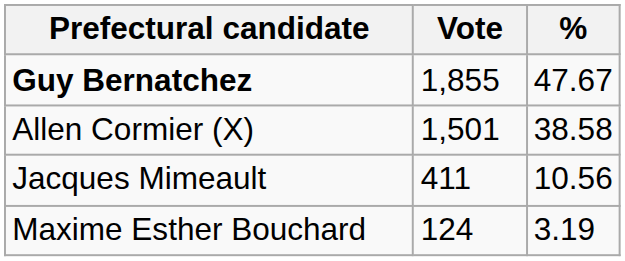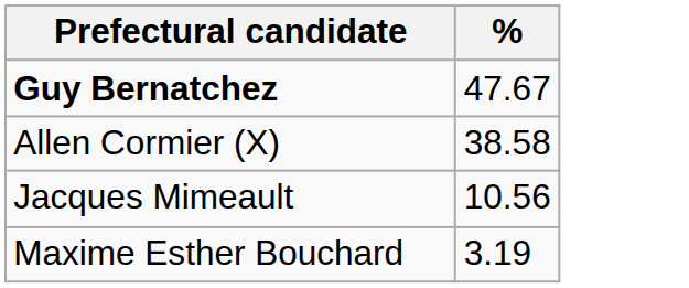 <table class="wikitable">
 <tr>
 <th bgcolor="#DDDDFF" width="200px">Prefectural candidate</th>
-<th bgcolor="#DDDDFF" width="50px">Vote</th>
 <th bgcolor="#DDDDFF" width="30px">%</th>
 </tr>
 <tr>
 <td><strong>Guy Bernatchez</strong></td>
-<td>1,855</td>
 <td>47.67</td>
 </tr>
 <tr>
 <td>Allen Cormier (X)</td>
-<td>1,501</td>
 <td>38.58</td>
 </tr>
 <tr>
 <td>Jacques Mimeault</td>
-<td>411</td>
 <td>10.56</td>
 </tr>
 <tr>
 <td>Maxime Esther Bouchard</td>
-<td>124</td>
 <td>3.19</td>
 </tr>
 </table>
